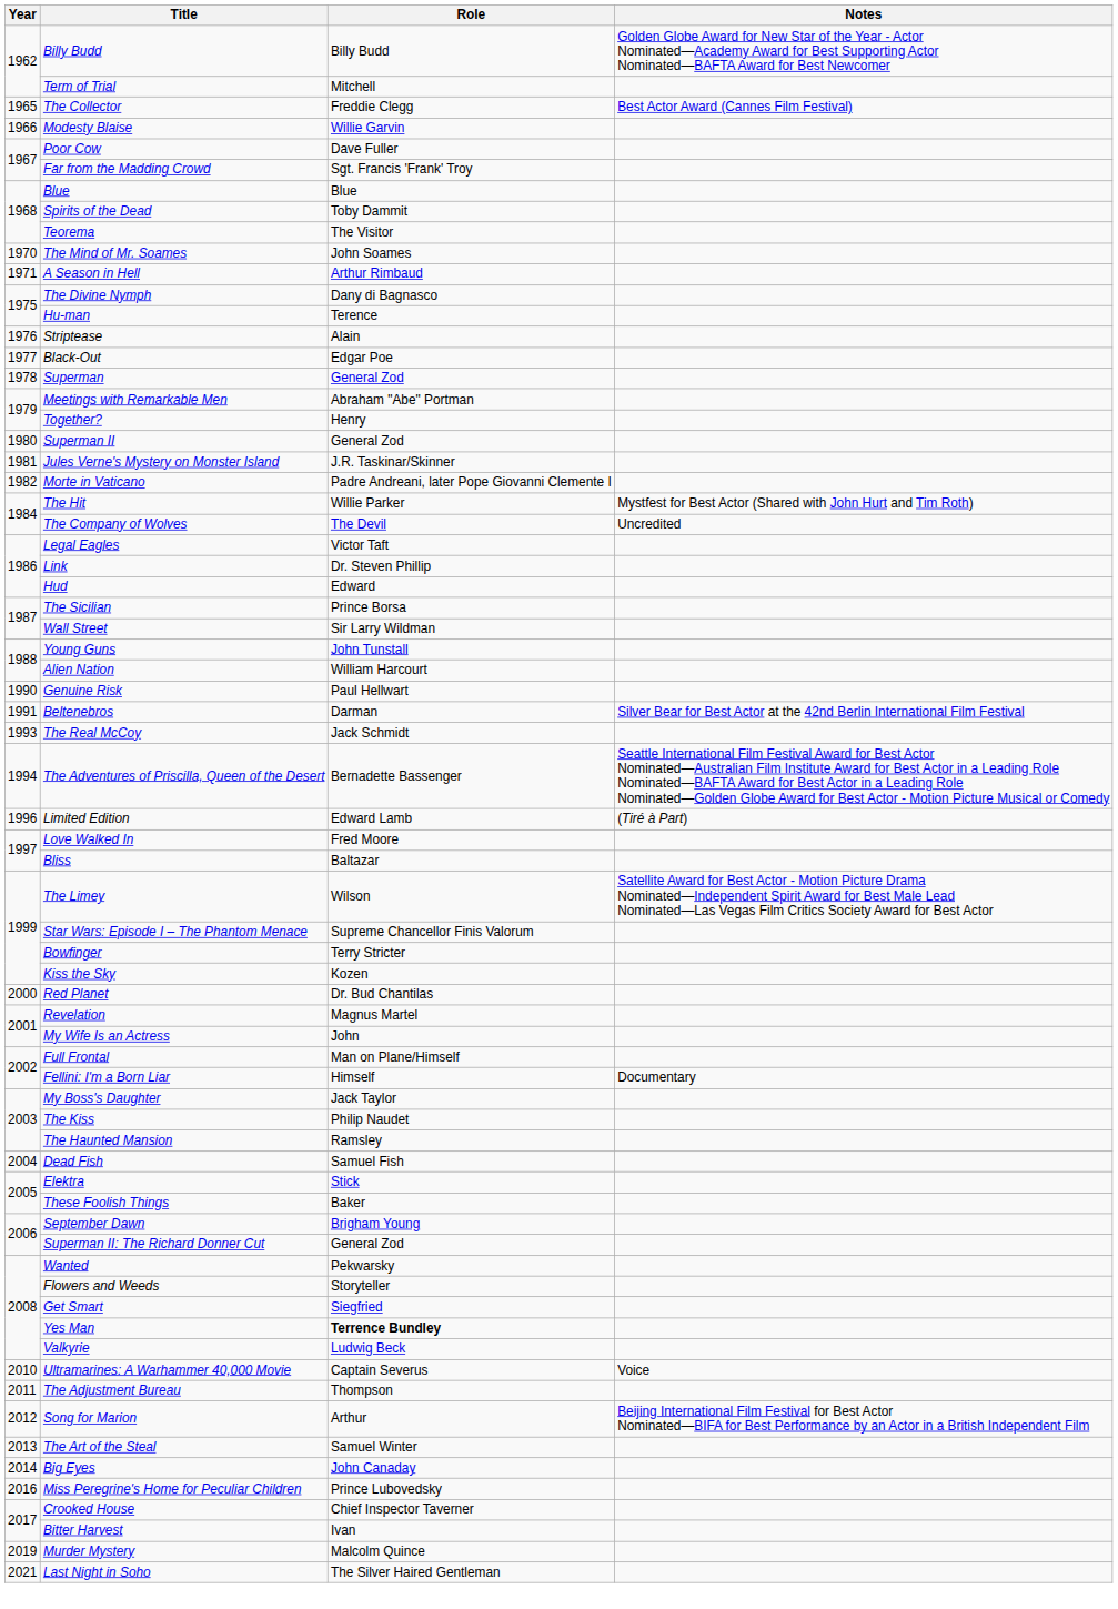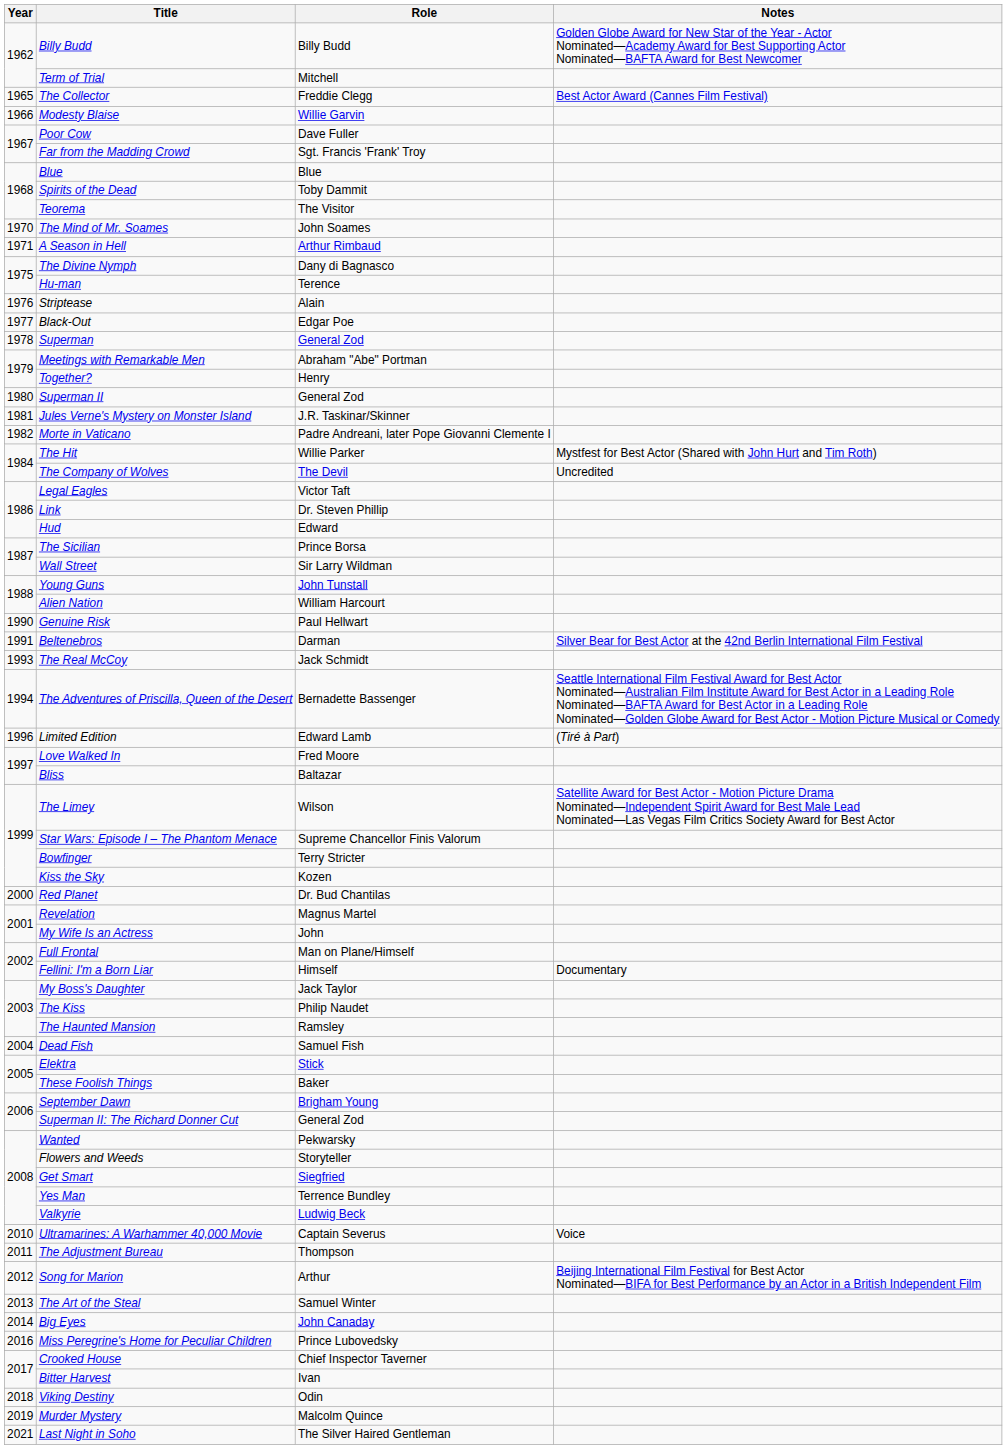 <table class="wikitable sortable">
 <tr>
 <th>Year</th>
 <th>Title</th>
 <th>Role</th>
 <th class="unsortable">Notes</th>
 </tr>
 <tr>
 <td rowspan=2>1962</td>
 <td><em><a href='#'>Billy Budd</a></em></td>
 <td>Billy Budd</td>
 <td><a href='#'>Golden Globe Award for New Star of the Year - Actor</a><br>Nominated—<a href='#'>Academy Award for Best Supporting Actor</a><br>Nominated—<a href='#'>BAFTA Award for Best Newcomer</a></td>
 </tr>
 <tr>
 <td><em><a href='#'>Term of Trial</a></em></td>
 <td>Mitchell</td>
 <td></td>
 </tr>
 <tr>
 <td>1965</td>
 <td><em><a href='#'>The Collector</a></em></td>
 <td>Freddie Clegg</td>
 <td><a href='#'>Best Actor Award (Cannes Film Festival)</a></td>
 </tr>
 <tr>
 <td>1966</td>
 <td><em><a href='#'>Modesty Blaise</a></em></td>
 <td><a href='#'>Willie Garvin</a></td>
 <td></td>
 </tr>
 <tr>
 <td rowspan=2>1967</td>
 <td><em><a href='#'>Poor Cow</a></em></td>
 <td>Dave Fuller</td>
 <td></td>
 </tr>
 <tr>
 <td><em><a href='#'>Far from the Madding Crowd</a></em></td>
 <td>Sgt. Francis 'Frank' Troy</td>
 <td></td>
 </tr>
 <tr>
 <td rowspan=3>1968</td>
 <td><em><a href='#'>Blue</a></em></td>
 <td>Blue</td>
 <td></td>
 </tr>
 <tr>
 <td><em><a href='#'>Spirits of the Dead</a></em></td>
 <td>Toby Dammit</td>
 <td></td>
 </tr>
 <tr>
 <td><em><a href='#'>Teorema</a></em></td>
 <td>The Visitor</td>
 <td></td>
 </tr>
 <tr>
 <td>1970</td>
 <td><em><a href='#'>The Mind of Mr. Soames</a></em></td>
 <td>John Soames</td>
 <td></td>
 </tr>
 <tr>
 <td>1971</td>
 <td><em><a href='#'>A Season in Hell</a></em></td>
 <td><a href='#'>Arthur Rimbaud</a></td>
 <td></td>
 </tr>
 <tr>
 <td rowspan=2>1975</td>
 <td><em><a href='#'>The Divine Nymph</a></em></td>
 <td>Dany di Bagnasco</td>
 <td></td>
 </tr>
 <tr>
 <td><em><a href='#'>Hu-man</a></em></td>
 <td>Terence</td>
 <td></td>
 </tr>
 <tr>
 <td>1976</td>
 <td><em>Striptease</em></td>
 <td>Alain</td>
 <td></td>
 </tr>
 <tr>
 <td>1977</td>
 <td><em>Black-Out</em></td>
 <td>Edgar Poe</td>
 <td></td>
 </tr>
 <tr>
 <td>1978</td>
 <td><em><a href='#'>Superman</a></em></td>
 <td><a href='#'>General Zod</a></td>
 <td></td>
 </tr>
 <tr>
 <td rowspan=2>1979</td>
 <td><em><a href='#'>Meetings with Remarkable Men</a></em></td>
 <td>Abraham "Abe" Portman</td>
 <td></td>
 </tr>
 <tr>
 <td><em><a href='#'>Together?</a></em></td>
 <td>Henry</td>
 <td></td>
 </tr>
 <tr>
 <td>1980</td>
 <td><em><a href='#'>Superman II</a></em></td>
 <td>General Zod</td>
 <td></td>
 </tr>
 <tr>
 <td>1981</td>
 <td><em><a href='#'>Jules Verne's Mystery on Monster Island</a></em></td>
 <td>J.R. Taskinar/Skinner</td>
 <td></td>
 </tr>
 <tr>
 <td>1982</td>
 <td><em><a href='#'>Morte in Vaticano</a></em></td>
 <td>Padre Andreani, later Pope Giovanni Clemente I</td>
 <td></td>
 </tr>
 <tr>
 <td rowspan=2>1984</td>
 <td><em><a href='#'>The Hit</a></em></td>
 <td>Willie Parker</td>
 <td>Mystfest for Best Actor (Shared with <a href='#'>John Hurt</a> and <a href='#'>Tim Roth</a>)</td>
 </tr>
 <tr>
 <td><em><a href='#'>The Company of Wolves</a></em></td>
 <td><a href='#'>The Devil</a></td>
 <td>Uncredited</td>
 </tr>
 <tr>
 <td rowspan=3>1986</td>
 <td><em><a href='#'>Legal Eagles</a></em></td>
 <td>Victor Taft</td>
 <td></td>
 </tr>
 <tr>
 <td><em><a href='#'>Link</a></em></td>
 <td>Dr. Steven Phillip</td>
 <td></td>
 </tr>
 <tr>
 <td><em><a href='#'>Hud</a></em></td>
 <td>Edward</td>
 <td></td>
 </tr>
 <tr>
 <td rowspan=2>1987</td>
 <td><em><a href='#'>The Sicilian</a></em></td>
 <td>Prince Borsa</td>
 <td></td>
 </tr>
 <tr>
 <td><em><a href='#'>Wall Street</a></em></td>
 <td>Sir Larry Wildman</td>
 <td></td>
 </tr>
 <tr>
 <td rowspan=2>1988</td>
 <td><em><a href='#'>Young Guns</a></em></td>
 <td><a href='#'>John Tunstall</a></td>
 <td></td>
 </tr>
 <tr>
 <td><em><a href='#'>Alien Nation</a></em></td>
 <td>William Harcourt</td>
 <td></td>
 </tr>
 <tr>
 <td>1990</td>
 <td><em><a href='#'>Genuine Risk</a></em></td>
 <td>Paul Hellwart</td>
 <td></td>
 </tr>
 <tr>
 <td>1991</td>
 <td><em><a href='#'>Beltenebros</a></em></td>
 <td>Darman</td>
 <td><a href='#'>Silver Bear for Best Actor</a> at the <a href='#'>42nd Berlin International Film Festival</a></td>
 </tr>
 <tr>
 <td>1993</td>
 <td><em><a href='#'>The Real McCoy</a></em></td>
 <td>Jack Schmidt</td>
 <td></td>
 </tr>
 <tr>
 <td>1994</td>
 <td><em><a href='#'>The Adventures of Priscilla, Queen of the Desert</a></em></td>
 <td>Bernadette Bassenger</td>
 <td><a href='#'>Seattle International Film Festival Award for Best Actor</a><br>Nominated—<a href='#'>Australian Film Institute Award for Best Actor in a Leading Role</a><br>Nominated—<a href='#'>BAFTA Award for Best Actor in a Leading Role</a><br>Nominated—<a href='#'>Golden Globe Award for Best Actor - Motion Picture Musical or Comedy</a></td>
 </tr>
 <tr>
 <td>1996</td>
 <td><em>Limited Edition</em></td>
 <td>Edward Lamb</td>
 <td>(<em>Tiré à Part</em>)</td>
 </tr>
 <tr>
 <td rowspan=2>1997</td>
 <td><em><a href='#'>Love Walked In</a></em></td>
 <td>Fred Moore</td>
 <td></td>
 </tr>
 <tr>
 <td><em><a href='#'>Bliss</a></em></td>
 <td>Baltazar</td>
 <td></td>
 </tr>
 <tr>
 <td rowspan=4>1999</td>
 <td><em><a href='#'>The Limey</a></em></td>
 <td>Wilson</td>
 <td><a href='#'>Satellite Award for Best Actor - Motion Picture Drama</a><br>Nominated—<a href='#'>Independent Spirit Award for Best Male Lead</a><br>Nominated—Las Vegas Film Critics Society Award for Best Actor</td>
 </tr>
 <tr>
 <td><em><a href='#'>Star Wars: Episode I – The Phantom Menace</a></em></td>
 <td>Supreme Chancellor Finis Valorum</td>
 <td></td>
 </tr>
 <tr>
 <td><em><a href='#'>Bowfinger</a></em></td>
 <td>Terry Stricter</td>
 <td></td>
 </tr>
 <tr>
 <td><em><a href='#'>Kiss the Sky</a></em></td>
 <td>Kozen</td>
 <td></td>
 </tr>
 <tr>
 <td>2000</td>
 <td><em><a href='#'>Red Planet</a></em></td>
 <td>Dr. Bud Chantilas</td>
 <td></td>
 </tr>
 <tr>
 <td rowspan=2>2001</td>
 <td><em><a href='#'>Revelation</a></em></td>
 <td>Magnus Martel</td>
 <td></td>
 </tr>
 <tr>
 <td><em><a href='#'>My Wife Is an Actress</a></em></td>
 <td>John</td>
 <td></td>
 </tr>
 <tr>
 <td rowspan=2>2002</td>
 <td><em><a href='#'>Full Frontal</a></em></td>
 <td>Man on Plane/Himself</td>
 <td></td>
 </tr>
 <tr>
 <td><em><a href='#'>Fellini: I'm a Born Liar</a></em></td>
 <td>Himself</td>
 <td>Documentary</td>
 </tr>
 <tr>
 <td rowspan=3>2003</td>
 <td><em><a href='#'>My Boss's Daughter</a></em></td>
 <td>Jack Taylor</td>
 <td></td>
 </tr>
 <tr>
 <td><em><a href='#'>The Kiss</a></em></td>
 <td>Philip Naudet</td>
 <td></td>
 </tr>
 <tr>
 <td><em><a href='#'>The Haunted Mansion</a></em></td>
 <td>Ramsley</td>
 <td></td>
 </tr>
 <tr>
 <td>2004</td>
 <td><em><a href='#'>Dead Fish</a></em></td>
 <td>Samuel Fish</td>
 <td></td>
 </tr>
 <tr>
 <td rowspan=2>2005</td>
 <td><em><a href='#'>Elektra</a></em></td>
 <td><a href='#'>Stick</a></td>
 <td></td>
 </tr>
 <tr>
 <td><em><a href='#'>These Foolish Things</a></em></td>
 <td>Baker</td>
 <td></td>
 </tr>
 <tr>
 <td rowspan=2>2006</td>
 <td><em><a href='#'>September Dawn</a></em></td>
 <td><a href='#'>Brigham Young</a></td>
 <td></td>
 </tr>
 <tr>
 <td><em><a href='#'>Superman II: The Richard Donner Cut</a></em></td>
 <td>General Zod</td>
 <td></td>
 </tr>
 <tr>
 <td rowspan=5>2008</td>
 <td><em><a href='#'>Wanted</a></em></td>
 <td>Pekwarsky</td>
 <td></td>
 </tr>
 <tr>
 <td><em>Flowers and Weeds</em></td>
 <td>Storyteller</td>
 <td></td>
 </tr>
 <tr>
 <td><em><a href='#'>Get Smart</a></em></td>
 <td><a href='#'>Siegfried</a></td>
 <td></td>
 </tr>
 <tr>
 <td><em><a href='#'>Yes Man</a></em></td>
-<td><strong>Terrence Bundley</strong></td>
+<td>Terrence Bundley</td>
 <td></td>
 </tr>
 <tr>
 <td><em><a href='#'>Valkyrie</a></em></td>
 <td><a href='#'>Ludwig Beck</a></td>
 <td></td>
 </tr>
 <tr>
 <td>2010</td>
 <td><em><a href='#'>Ultramarines: A Warhammer 40,000 Movie</a></em></td>
 <td>Captain Severus</td>
 <td>Voice</td>
 </tr>
 <tr>
 <td>2011</td>
 <td><em><a href='#'>The Adjustment Bureau</a></em></td>
 <td>Thompson</td>
 <td></td>
 </tr>
 <tr>
 <td>2012</td>
 <td><em><a href='#'>Song for Marion</a></em></td>
 <td>Arthur</td>
 <td><a href='#'>Beijing International Film Festival</a> for Best Actor <br> Nominated—<a href='#'>BIFA for Best Performance by an Actor in a British Independent Film</a></td>
 </tr>
 <tr>
 <td>2013</td>
 <td><em><a href='#'>The Art of the Steal</a></em></td>
 <td>Samuel Winter</td>
 <td></td>
 </tr>
 <tr>
 <td>2014</td>
 <td><em><a href='#'>Big Eyes</a></em></td>
 <td><a href='#'>John Canaday</a></td>
 <td></td>
 </tr>
 <tr>
 <td>2016</td>
 <td><em><a href='#'>Miss Peregrine's Home for Peculiar Children</a></em></td>
 <td>Prince Lubovedsky</td>
 <td></td>
 </tr>
 <tr>
 <td rowspan=2>2017</td>
 <td><em><a href='#'>Crooked House</a></em></td>
 <td>Chief Inspector Taverner</td>
 <td></td>
 </tr>
 <tr>
 <td><em><a href='#'>Bitter Harvest</a></em></td>
 <td>Ivan</td>
 <td></td>
 </tr>
 <tr>
+<td>2018</td>
+<td><em><a href='#'>Viking Destiny</a></em></td>
+<td>Odin</td>
+<td></td>
+</tr>
+<tr>
 <td>2019</td>
 <td><em><a href='#'>Murder Mystery</a></em></td>
 <td>Malcolm Quince</td>
 <td></td>
 </tr>
 <tr>
 <td>2021</td>
 <td><em><a href='#'>Last Night in Soho</a></em></td>
 <td>The Silver Haired Gentleman</td>
 <td></td>
 </tr>
 </table>
